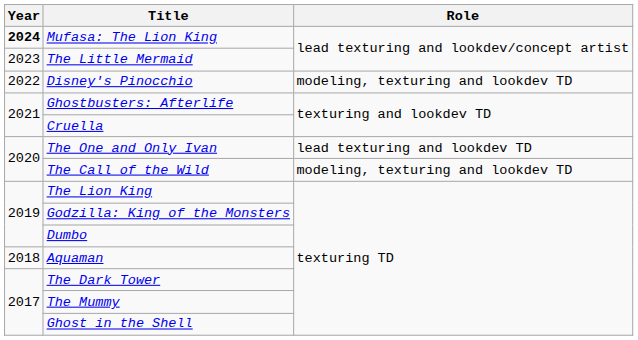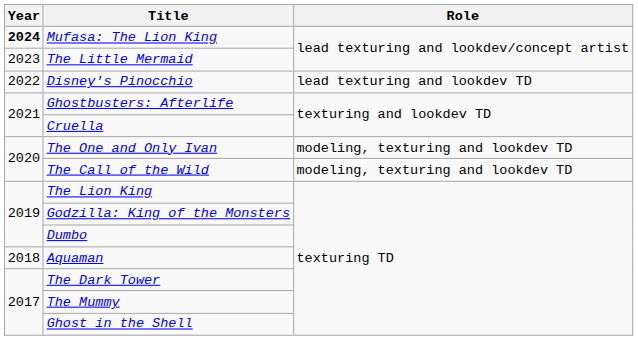 <table class="wikitable sortable" border="1">
 <tr>
 <th>Year</th>
 <th>Title</th>
 <th>Role</th>
 </tr>
 <tr>
 <td><strong>2024</strong></td>
 <td><em><a href='#'>Mufasa: The Lion King</a></em></td>
 <td rowspan="2">lead texturing and lookdev/concept artist</td>
 </tr>
 <tr>
 <td>2023</td>
 <td><em><a href='#'>The Little Mermaid</a></em></td>
 </tr>
 <tr>
 <td>2022</td>
 <td><em><a href='#'>Disney's Pinocchio</a></em></td>
-<td>modeling, texturing and lookdev TD</td>
+<td>lead texturing and lookdev TD</td>
 </tr>
 <tr>
 <td rowspan="2">2021</td>
 <td><em><a href='#'>Ghostbusters: Afterlife</a></em></td>
 <td rowspan="2">texturing and lookdev TD</td>
 </tr>
 <tr>
 <td><em><a href='#'>Cruella</a></em></td>
 </tr>
 <tr>
 <td rowspan="2">2020</td>
 <td><em><a href='#'>The One and Only Ivan</a></em></td>
-<td>lead texturing and lookdev TD</td>
+<td>modeling, texturing and lookdev TD</td>
 </tr>
 <tr>
 <td><em><a href='#'>The Call of the Wild</a></em></td>
 <td>modeling, texturing and lookdev TD</td>
 </tr>
 <tr>
 <td rowspan="3">2019</td>
 <td><em><a href='#'>The Lion King</a></em></td>
 <td rowspan="7">texturing TD</td>
 </tr>
 <tr>
 <td><em><a href='#'>Godzilla: King of the Monsters</a></em></td>
 </tr>
 <tr>
 <td><em><a href='#'>Dumbo</a></em></td>
 </tr>
 <tr>
 <td>2018</td>
 <td><em><a href='#'>Aquaman</a></em></td>
 </tr>
 <tr>
 <td rowspan="3">2017</td>
 <td><em><a href='#'>The Dark Tower</a></em></td>
 </tr>
 <tr>
 <td><em><a href='#'>The Mummy</a></em></td>
 </tr>
 <tr>
 <td><em><a href='#'>Ghost in the Shell</a></em></td>
 </tr>
 </table>
